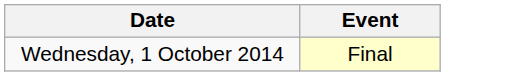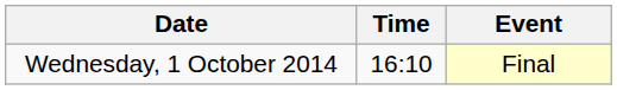 <table class = "wikitable" style="text-align:center;">
 <tr>
 <th width=220>Date</th>
+<th width=50>Time</th>
 <th width=100>Event</th>
 </tr>
 <tr>
 <td>Wednesday, 1 October 2014</td>
+<td>16:10</td>
 <td bgcolor=ffffcc>Final</td>
 </tr>
 </table>
